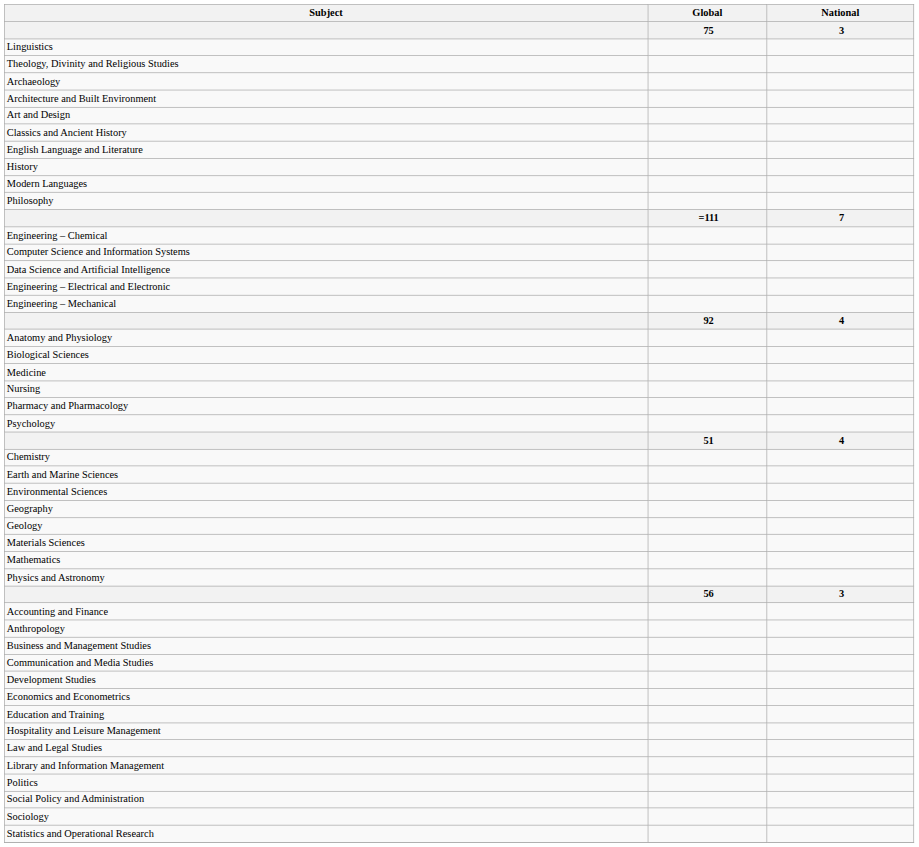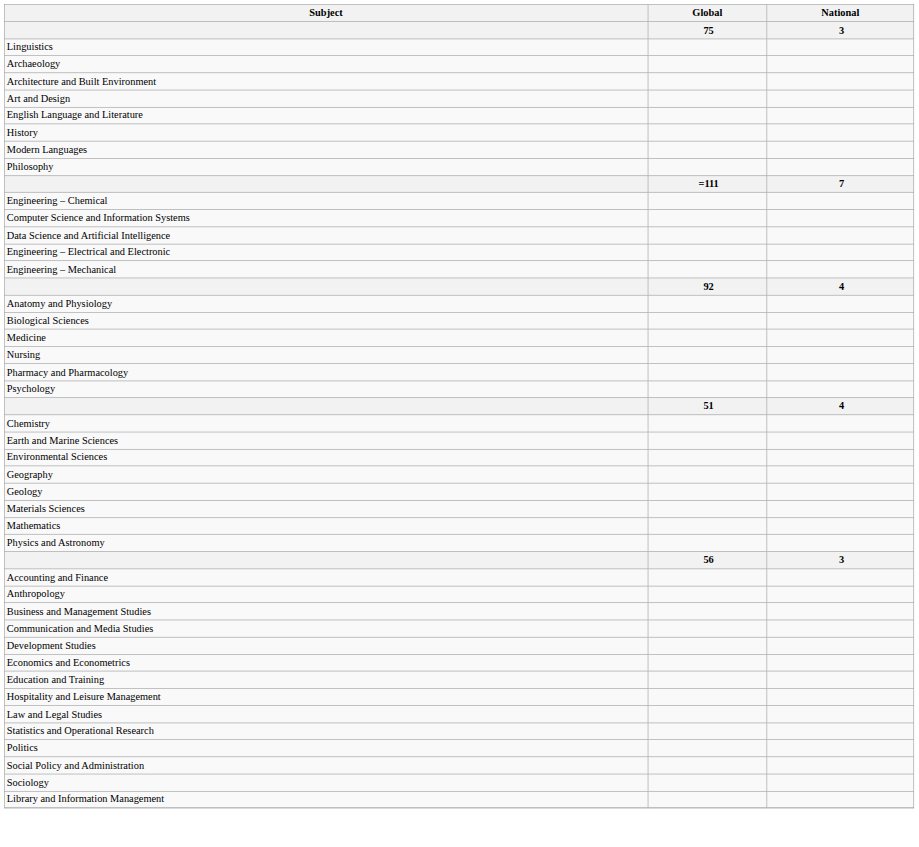 <table class="wikitable sortable collapsible" style="width: 100%; font-size: 90%">
 <tr>
 <th>Subject</th>
 <th>Global</th>
 <th>National</th>
 </tr>
 <tr>
 <th></th>
 <th data-sort-value="75"> 75</th>
 <th data-sort-value="3"> 3</th>
 </tr>
 <tr>
 <td>Linguistics</td>
 <td data-sort-value="76"></td>
 <td data-sort-value="3"></td>
 </tr>
 <tr>
-<td>Theology, Divinity and Religious Studies</td>
-<td data-sort-value="101–140"></td>
-<td data-sort-value="1"></td>
-</tr>
-<tr>
 <td>Archaeology</td>
 <td data-sort-value="51–100"></td>
 <td data-sort-value="2"></td>
 </tr>
 <tr>
 <td>Architecture and Built Environment</td>
 <td data-sort-value="101–150"></td>
 <td data-sort-value="10–13"></td>
 </tr>
 <tr>
 <td>Art and Design</td>
 <td data-sort-value="201–240"></td>
 <td data-sort-value="7–9"></td>
-</tr>
-<tr>
-<td>Classics and Ancient History</td>
-<td data-sort-value="50"></td>
-<td data-sort-value="3"></td>
 </tr>
 <tr>
 <td>English Language and Literature</td>
 <td data-sort-value="91"></td>
 <td data-sort-value="3"></td>
 </tr>
 <tr>
 <td>History</td>
 <td data-sort-value="51–100"></td>
 <td data-sort-value="2"></td>
 </tr>
 <tr>
 <td>Modern Languages</td>
 <td data-sort-value="26"></td>
 <td data-sort-value="2"></td>
 </tr>
 <tr>
 <td>Philosophy</td>
 <td data-sort-value="151–200"></td>
 <td data-sort-value="4–8"></td>
 </tr>
 <tr>
 <th></th>
 <th data-sort-value="111"> =111</th>
 <th data-sort-value="7"> 7</th>
 </tr>
 <tr>
 <td>Engineering – Chemical</td>
 <td data-sort-value="63"></td>
 <td data-sort-value="5"></td>
 </tr>
 <tr>
 <td>Computer Science and Information Systems</td>
 <td data-sort-value="40"></td>
 <td data-sort-value="5"></td>
 </tr>
 <tr>
 <td>Data Science and Artificial Intelligence</td>
 <td data-sort-value="49"></td>
 <td data-sort-value="4"></td>
 </tr>
 <tr>
 <td>Engineering – Electrical and Electronic</td>
 <td data-sort-value="81"></td>
 <td data-sort-value="6"></td>
 </tr>
 <tr>
 <td>Engineering – Mechanical</td>
 <td data-sort-value="89"></td>
 <td data-sort-value="8"></td>
 </tr>
 <tr>
 <th></th>
 <th data-sort-value="92"> 92</th>
 <th data-sort-value="4"> 4</th>
 </tr>
 <tr>
 <td>Anatomy and Physiology</td>
 <td data-sort-value="51–100"></td>
 <td data-sort-value="5–6"></td>
 </tr>
 <tr>
 <td>Biological Sciences</td>
 <td data-sort-value="63"></td>
 <td data-sort-value="4"></td>
 </tr>
 <tr>
 <td>Medicine</td>
 <td data-sort-value="64"></td>
 <td data-sort-value="3"></td>
 </tr>
 <tr>
 <td>Nursing</td>
 <td data-sort-value="51–100"></td>
 <td data-sort-value="1–4"></td>
 </tr>
 <tr>
 <td>Pharmacy and Pharmacology</td>
 <td data-sort-value="53"></td>
 <td data-sort-value="4"></td>
 </tr>
 <tr>
 <td>Psychology</td>
 <td data-sort-value="101–150"></td>
 <td data-sort-value="5–7"></td>
 </tr>
 <tr>
 <th></th>
 <th data-sort-value="51"> 51</th>
 <th data-sort-value="4"> 4</th>
 </tr>
 <tr>
 <td>Chemistry</td>
 <td data-sort-value="32"></td>
 <td data-sort-value="3"></td>
 </tr>
 <tr>
 <td>Earth and Marine Sciences</td>
 <td data-sort-value="151–200"></td>
 <td data-sort-value="8–14"></td>
 </tr>
 <tr>
 <td>Environmental Sciences</td>
 <td data-sort-value="130"></td>
 <td data-sort-value="10–11"></td>
 </tr>
 <tr>
 <td>Geography</td>
 <td data-sort-value="51–100"></td>
 <td data-sort-value="3–7"></td>
 </tr>
 <tr>
 <td>Geology</td>
 <td data-sort-value="151–200"></td>
 <td data-sort-value="11–16"></td>
 </tr>
 <tr>
 <td>Materials Sciences</td>
 <td data-sort-value="44"></td>
 <td data-sort-value="5"></td>
 </tr>
 <tr>
 <td>Mathematics</td>
 <td data-sort-value="43"></td>
 <td data-sort-value="4"></td>
 </tr>
 <tr>
 <td>Physics and Astronomy</td>
 <td data-sort-value="57"></td>
 <td data-sort-value="4"></td>
 </tr>
 <tr>
 <th></th>
 <th data-sort-value="56"> 56</th>
 <th data-sort-value="3"> 3</th>
 </tr>
 <tr>
 <td>Accounting and Finance</td>
 <td data-sort-value="51"></td>
 <td data-sort-value="4"></td>
 </tr>
 <tr>
 <td>Anthropology</td>
 <td data-sort-value="101–150"></td>
 <td data-sort-value="2"></td>
 </tr>
 <tr>
 <td>Business and Management Studies</td>
 <td data-sort-value="47"></td>
 <td data-sort-value="4"></td>
 </tr>
 <tr>
 <td>Communication and Media Studies</td>
 <td data-sort-value="101–150"></td>
 <td data-sort-value="3–4"></td>
 </tr>
 <tr>
 <td>Development Studies</td>
 <td data-sort-value="51–100"></td>
 <td data-sort-value="1–2"></td>
 </tr>
 <tr>
 <td>Economics and Econometrics</td>
 <td data-sort-value="45"></td>
 <td data-sort-value="3"></td>
 </tr>
 <tr>
 <td>Education and Training</td>
 <td data-sort-value="151–200"></td>
 <td data-sort-value="6"></td>
 </tr>
 <tr>
 <td>Hospitality and Leisure Management</td>
 <td data-sort-value="51–100"></td>
 <td data-sort-value="1–3"></td>
 </tr>
 <tr>
 <td>Law and Legal Studies</td>
 <td data-sort-value="101–150"></td>
 <td data-sort-value="8"></td>
 </tr>
 <tr>
-<td>Library and Information Management</td>
-<td data-sort-value="51–70"></td>
+<td>Statistics and Operational Research</td>
+<td data-sort-value="51–100"></td>
 <td data-sort-value="4–6"></td>
 </tr>
 <tr>
 <td>Politics</td>
 <td data-sort-value="47"></td>
 <td data-sort-value="3"></td>
 </tr>
 <tr>
 <td>Social Policy and Administration</td>
 <td data-sort-value="51–100"></td>
 <td data-sort-value="2–4"></td>
 </tr>
 <tr>
 <td>Sociology</td>
 <td data-sort-value="101–150"></td>
 <td data-sort-value="4–6"></td>
 </tr>
 <tr>
-<td>Statistics and Operational Research</td>
-<td data-sort-value="51–100"></td>
+<td>Library and Information Management</td>
+<td data-sort-value="51–70"></td>
 <td data-sort-value="4–6"></td>
 </tr>
 <tr>
 </tr>
 </table>
